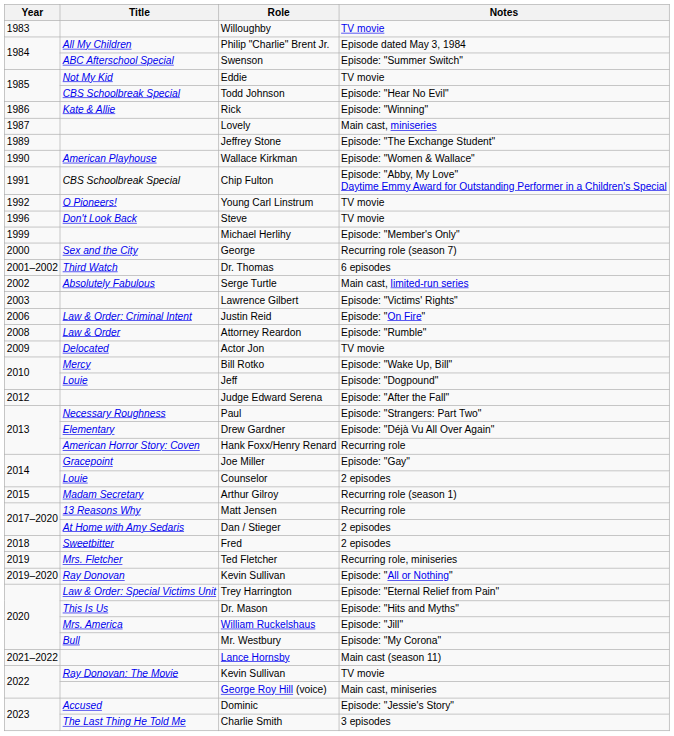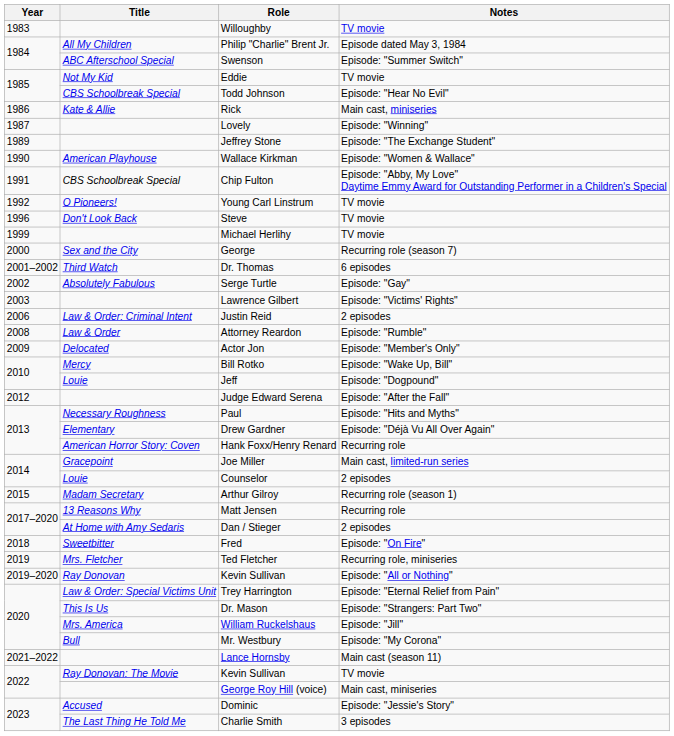 <table class="wikitable sortable">
 <tr>
 <th>Year</th>
 <th>Title</th>
 <th>Role</th>
 <th class="unsortable">Notes</th>
 </tr>
 <tr>
 <td>1983</td>
 <td><em></em></td>
 <td>Willoughby</td>
 <td><a href='#'>TV movie</a></td>
 </tr>
 <tr>
 <td rowspan="2">1984</td>
 <td><em><a href='#'>All My Children</a></em></td>
 <td>Philip "Charlie" Brent Jr.</td>
 <td>Episode dated May 3, 1984</td>
 </tr>
 <tr>
 <td><em><a href='#'>ABC Afterschool Special</a></em></td>
 <td>Swenson</td>
 <td>Episode: "Summer Switch"</td>
 </tr>
 <tr>
 <td rowspan="2">1985</td>
 <td><em><a href='#'>Not My Kid</a></em></td>
 <td>Eddie</td>
 <td>TV movie</td>
 </tr>
 <tr>
 <td><em><a href='#'>CBS Schoolbreak Special</a></em></td>
 <td>Todd Johnson</td>
 <td>Episode: "Hear No Evil"</td>
 </tr>
 <tr>
 <td>1986</td>
 <td><em><a href='#'>Kate & Allie</a></em></td>
 <td>Rick</td>
-<td>Episode: "Winning"</td>
+<td>Main cast, <a href='#'>miniseries</a></td>
 </tr>
 <tr>
 <td>1987</td>
 <td><em></em></td>
 <td>Lovely</td>
-<td>Main cast, <a href='#'>miniseries</a></td>
+<td>Episode: "Winning"</td>
 </tr>
 <tr>
 <td>1989</td>
 <td><em></em></td>
 <td>Jeffrey Stone</td>
 <td>Episode: "The Exchange Student"</td>
 </tr>
 <tr>
 <td>1990</td>
 <td><em><a href='#'>American Playhouse</a></em></td>
 <td>Wallace Kirkman</td>
 <td>Episode: "Women & Wallace"</td>
 </tr>
 <tr>
 <td>1991</td>
 <td><em>CBS Schoolbreak Special</em></td>
 <td>Chip Fulton</td>
 <td>Episode: "Abby, My Love"<br><a href='#'>Daytime Emmy Award for Outstanding Performer in a Children's Special</a></td>
 </tr>
 <tr>
 <td>1992</td>
 <td><em><a href='#'>O Pioneers!</a></em></td>
 <td>Young Carl Linstrum</td>
 <td>TV movie</td>
 </tr>
 <tr>
 <td>1996</td>
 <td><em><a href='#'>Don't Look Back</a></em></td>
 <td>Steve</td>
 <td>TV movie</td>
 </tr>
 <tr>
 <td>1999</td>
 <td><em></em></td>
 <td>Michael Herlihy</td>
-<td>Episode: "Member's Only"</td>
+<td>TV movie</td>
 </tr>
 <tr>
 <td>2000</td>
 <td><em><a href='#'>Sex and the City</a></em></td>
 <td>George</td>
 <td>Recurring role (season 7)</td>
 </tr>
 <tr>
 <td>2001–2002</td>
 <td><em><a href='#'>Third Watch</a></em></td>
 <td>Dr. Thomas</td>
 <td>6 episodes</td>
 </tr>
 <tr>
 <td>2002</td>
 <td><em><a href='#'>Absolutely Fabulous</a></em></td>
 <td>Serge Turtle</td>
-<td>Main cast, <a href='#'>limited-run series</a></td>
+<td>Episode: "Gay"</td>
 </tr>
 <tr>
 <td>2003</td>
 <td><em></em></td>
 <td>Lawrence Gilbert</td>
 <td>Episode: "Victims' Rights"</td>
 </tr>
 <tr>
 <td>2006</td>
 <td><em><a href='#'>Law & Order: Criminal Intent</a></em></td>
 <td>Justin Reid</td>
-<td>Episode: "<a href='#'>On Fire</a>"</td>
+<td>2 episodes</td>
 </tr>
 <tr>
 <td>2008</td>
 <td><em><a href='#'>Law & Order</a></em></td>
 <td>Attorney Reardon</td>
 <td>Episode: "Rumble"</td>
 </tr>
 <tr>
 <td>2009</td>
 <td><em><a href='#'>Delocated</a></em></td>
 <td>Actor Jon</td>
-<td>TV movie</td>
+<td>Episode: "Member's Only"</td>
 </tr>
 <tr>
 <td rowspan="2">2010</td>
 <td><em><a href='#'>Mercy</a></em></td>
 <td>Bill Rotko</td>
 <td>Episode: "Wake Up, Bill"</td>
 </tr>
 <tr>
 <td><em><a href='#'>Louie</a></em></td>
 <td>Jeff</td>
 <td>Episode: "Dogpound"</td>
 </tr>
 <tr>
 <td>2012</td>
 <td><em></em></td>
 <td>Judge Edward Serena</td>
 <td>Episode: "After the Fall"</td>
 </tr>
 <tr>
 <td rowspan="3">2013</td>
 <td><em><a href='#'>Necessary Roughness</a></em></td>
 <td>Paul</td>
-<td>Episode: "Strangers: Part Two"</td>
+<td>Episode: "Hits and Myths"</td>
 </tr>
 <tr>
 <td><em><a href='#'>Elementary</a></em></td>
 <td>Drew Gardner</td>
 <td>Episode: "Déjà Vu All Over Again"</td>
 </tr>
 <tr>
 <td><em><a href='#'>American Horror Story: Coven</a></em></td>
 <td>Hank Foxx/Henry Renard</td>
 <td>Recurring role</td>
 </tr>
 <tr>
 <td rowspan="2">2014</td>
 <td><em><a href='#'>Gracepoint</a></em></td>
 <td>Joe Miller</td>
-<td>Episode: "Gay"</td>
+<td>Main cast, <a href='#'>limited-run series</a></td>
 </tr>
 <tr>
 <td><em><a href='#'>Louie</a></em></td>
 <td>Counselor</td>
 <td>2 episodes</td>
 </tr>
 <tr>
 <td>2015</td>
 <td><em><a href='#'>Madam Secretary</a></em></td>
 <td>Arthur Gilroy</td>
 <td>Recurring role (season 1)</td>
 </tr>
 <tr>
 <td rowspan="2">2017–2020</td>
 <td><em><a href='#'>13 Reasons Why</a></em></td>
 <td>Matt Jensen</td>
 <td>Recurring role</td>
 </tr>
 <tr>
 <td><em><a href='#'>At Home with Amy Sedaris</a></em></td>
 <td>Dan / Stieger</td>
 <td>2 episodes</td>
 </tr>
 <tr>
 <td>2018</td>
 <td><em><a href='#'>Sweetbitter</a></em></td>
 <td>Fred</td>
-<td>2 episodes</td>
+<td>Episode: "<a href='#'>On Fire</a>"</td>
 </tr>
 <tr>
 <td>2019</td>
 <td><em><a href='#'>Mrs. Fletcher</a></em></td>
 <td>Ted Fletcher</td>
 <td>Recurring role, miniseries</td>
 </tr>
 <tr>
 <td>2019–2020</td>
 <td><em><a href='#'>Ray Donovan</a></em></td>
 <td>Kevin Sullivan</td>
 <td>Episode: "<a href='#'>All or Nothing</a>"</td>
 </tr>
 <tr>
 <td rowspan="4">2020</td>
 <td><em><a href='#'>Law & Order: Special Victims Unit</a></em></td>
 <td>Trey Harrington</td>
 <td>Episode: "Eternal Relief from Pain"</td>
 </tr>
 <tr>
 <td><em><a href='#'>This Is Us</a></em></td>
 <td>Dr. Mason</td>
-<td>Episode: "Hits and Myths"</td>
+<td>Episode: "Strangers: Part Two"</td>
 </tr>
 <tr>
 <td><em><a href='#'>Mrs. America</a></em></td>
 <td><a href='#'>William Ruckelshaus</a></td>
 <td>Episode: "Jill"</td>
 </tr>
 <tr>
 <td><em><a href='#'>Bull</a></em></td>
 <td>Mr. Westbury</td>
 <td>Episode: "My Corona"</td>
 </tr>
 <tr>
 <td>2021–2022</td>
 <td><em></em></td>
 <td><a href='#'>Lance Hornsby</a></td>
 <td>Main cast (season 11)</td>
 </tr>
 <tr>
 <td rowspan="2">2022</td>
 <td><em><a href='#'>Ray Donovan: The Movie</a></em></td>
 <td>Kevin Sullivan</td>
 <td>TV movie</td>
 </tr>
 <tr>
 <td><em></em></td>
 <td><a href='#'>George Roy Hill</a> (voice)</td>
 <td>Main cast, miniseries</td>
 </tr>
 <tr>
 <td rowspan="2">2023</td>
 <td><em><a href='#'>Accused</a></em></td>
 <td>Dominic</td>
 <td>Episode: "Jessie's Story"</td>
 </tr>
 <tr>
 <td><em><a href='#'>The Last Thing He Told Me</a></em></td>
 <td>Charlie Smith</td>
 <td>3 episodes</td>
 </tr>
 </table>
